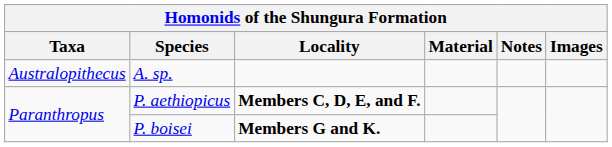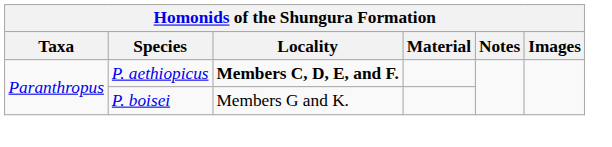 <table class="wikitable" align="center">
 <tr>
 <th colspan="6" align="center"><strong><a href='#'>Homonids</a></strong> of the Shungura Formation</th>
 </tr>
 <tr>
 <th>Taxa</th>
 <th>Species</th>
 <th>Locality</th>
 <th>Material</th>
 <th>Notes</th>
 <th>Images</th>
 </tr>
 <tr>
-<td><em><a href='#'>Australopithecus</a></em></td>
-<td><em><a href='#'>A. sp.</a></em></td>
-<td></td>
-<td></td>
-<td></td>
-<td></td>
-</tr>
-<tr>
 <td rowspan = "2"><em><a href='#'>Paranthropus</a></em></td>
 <td><em><a href='#'>P. aethiopicus</a></em></td>
 <td><strong>Members C, D, E, and F.</strong></td>
 <td></td>
 <td rowspan = "2"></td>
 <td rowspan = "2"></td>
 </tr>
 <tr>
 <td><em><a href='#'>P. boisei</a></em></td>
-<td><strong>Members G and K.</strong></td>
+<td>Members G and K.</td>
 <td></td>
 </tr>
 </table>
